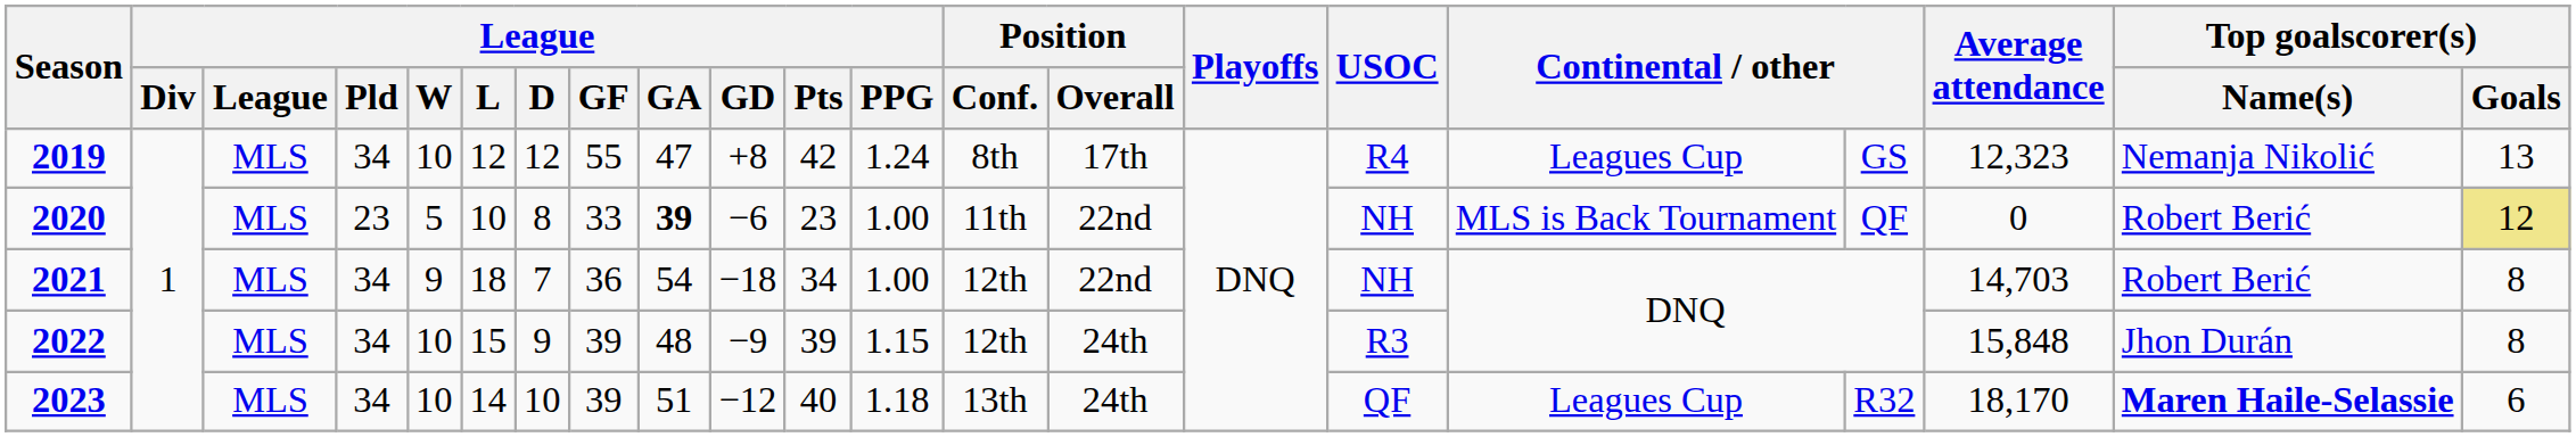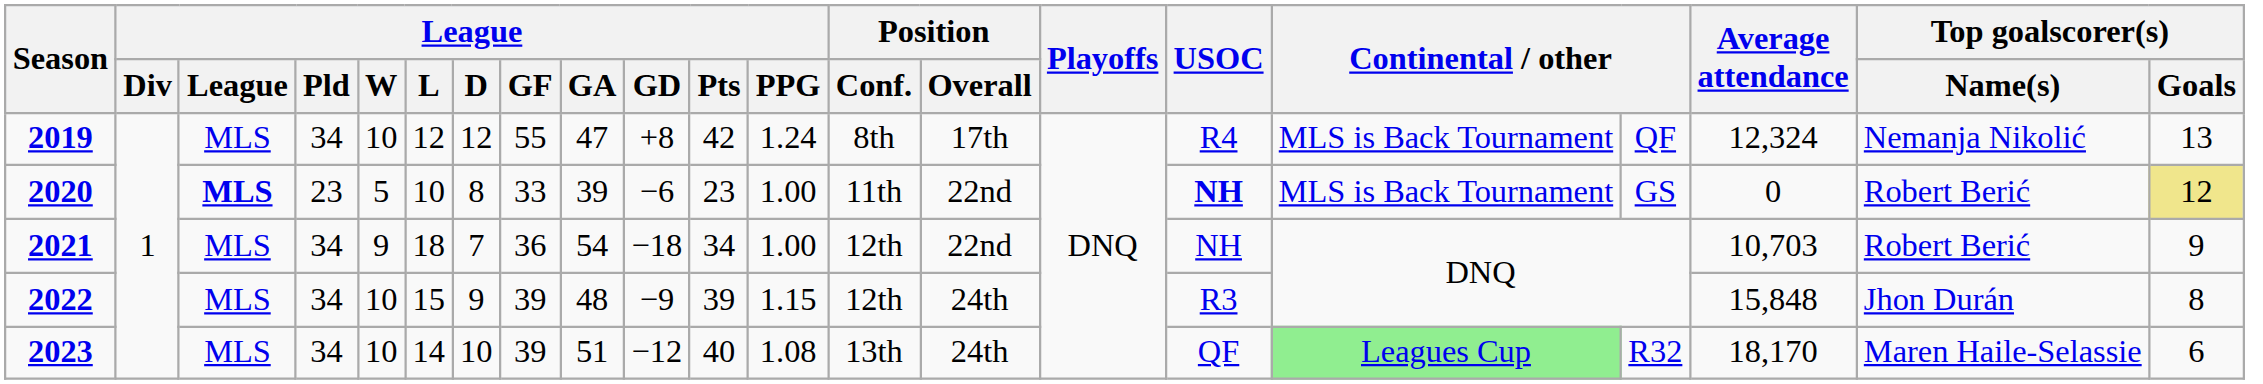 <table class="wikitable" style="font-size:90%; text-align:center;">
 <tr style="background:#f0f6ff;">
 <th rowspan=2>Season</th>
 <th colspan=11><a href='#'>League</a></th>
 <th colspan=2>Position</th>
 <th rowspan=2><a href='#'>Playoffs</a></th>
 <th rowspan=2><a href='#'>USOC</a></th>
 <th rowspan=2 colspan=2><a href='#'>Continental</a> / other</th>
 <th rowspan=2><a href='#'>Average <br> attendance</a></th>
 <th colspan=2>Top goalscorer(s)</th>
 </tr>
 <tr>
 <th>Div</th>
 <th>League</th>
 <th>Pld</th>
 <th>W</th>
 <th>L</th>
 <th>D</th>
 <th>GF</th>
 <th>GA</th>
 <th>GD</th>
 <th>Pts</th>
 <th>PPG</th>
 <th>Conf.</th>
 <th>Overall</th>
 <th>Name(s)</th>
 <th>Goals</th>
 </tr>
 <tr>
 <td><strong><a href='#'>2019</a></strong></td>
 <td rowspan=5>1</td>
 <td><a href='#'>MLS</a></td>
 <td>34</td>
 <td>10</td>
 <td>12</td>
 <td>12</td>
 <td>55</td>
 <td>47</td>
 <td>+8</td>
 <td>42</td>
 <td>1.24</td>
 <td>8th</td>
 <td>17th</td>
 <td rowspan=5>DNQ</td>
 <td><a href='#'>R4</a></td>
-<td><a href='#'>Leagues Cup</a></td>
-<td><a href='#'>GS</a></td>
-<td>12,323</td>
+<td><a href='#'>MLS is Back Tournament</a></td>
+<td><a href='#'>QF</a></td>
+<td>12,324</td>
 <td align="left"> <a href='#'>Nemanja Nikolić</a></td>
 <td>13</td>
 </tr>
 <tr>
 <td><strong><a href='#'>2020</a></strong></td>
-<td><a href='#'>MLS</a></td>
+<td><strong><a href='#'>MLS</a></strong></td>
 <td>23</td>
 <td>5</td>
 <td>10</td>
 <td>8</td>
 <td>33</td>
-<td><strong>39</strong></td>
+<td>39</td>
 <td>−6</td>
 <td>23</td>
 <td>1.00</td>
 <td>11th</td>
 <td>22nd</td>
-<td><a href='#'>NH</a></td>
+<td><strong><a href='#'>NH</a></strong></td>
 <td><a href='#'>MLS is Back Tournament</a></td>
-<td><a href='#'>QF</a></td>
+<td><a href='#'>GS</a></td>
 <td>0</td>
 <td align="left"> <a href='#'>Robert Berić</a></td>
 <td style="background: khaki;">12</td>
 </tr>
 <tr>
 <td><strong><a href='#'>2021</a></strong></td>
 <td><a href='#'>MLS</a></td>
 <td>34</td>
 <td>9</td>
 <td>18</td>
 <td>7</td>
 <td>36</td>
 <td>54</td>
 <td>−18</td>
 <td>34</td>
 <td>1.00</td>
 <td>12th</td>
 <td>22nd</td>
 <td><a href='#'>NH</a></td>
 <td colspan=2 rowspan=2>DNQ</td>
-<td>14,703</td>
+<td>10,703</td>
 <td align="left"> <a href='#'>Robert Berić</a></td>
-<td>8</td>
+<td>9</td>
 </tr>
 <tr>
 <td><strong><a href='#'>2022</a></strong></td>
 <td><a href='#'>MLS</a></td>
 <td>34</td>
 <td>10</td>
 <td>15</td>
 <td>9</td>
 <td>39</td>
 <td>48</td>
 <td>−9</td>
 <td>39</td>
 <td>1.15</td>
 <td>12th</td>
 <td>24th</td>
 <td><a href='#'>R3</a></td>
 <td>15,848</td>
 <td align="left"> <a href='#'>Jhon Durán</a></td>
 <td>8</td>
 </tr>
 <tr>
 <td><strong><a href='#'>2023</a></strong></td>
 <td><a href='#'>MLS</a></td>
 <td>34</td>
 <td>10</td>
 <td>14</td>
 <td>10</td>
 <td>39</td>
 <td>51</td>
 <td>−12</td>
 <td>40</td>
-<td>1.18</td>
+<td>1.08</td>
 <td>13th</td>
 <td>24th</td>
 <td><a href='#'>QF</a></td>
-<td><a href='#'>Leagues Cup</a></td>
+<td style="background: lightgreen;"><a href='#'>Leagues Cup</a></td>
 <td><a href='#'>R32</a></td>
 <td>18,170</td>
-<td align="left"><strong> <a href='#'>Maren Haile-Selassie</a></strong></td>
+<td align="left"> <a href='#'>Maren Haile-Selassie</a></td>
 <td>6</td>
 </tr>
 </table>
